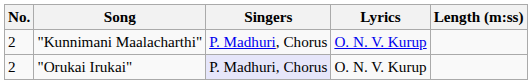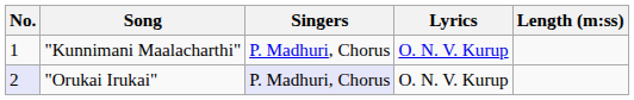 <table class="wikitable" style="font-size:95%;">
 <tr>
 <th>No.</th>
 <th>Song</th>
 <th>Singers</th>
 <th>Lyrics</th>
 <th>Length (m:ss)</th>
 </tr>
 <tr>
-<td>2</td>
+<td>1</td>
 <td>"Kunnimani Maalacharthi"</td>
 <td><a href='#'>P. Madhuri</a>, Chorus</td>
 <td><a href='#'>O. N. V. Kurup</a></td>
 <td></td>
 </tr>
 <tr>
-<td>2</td>
+<td style="background: lavender;">2</td>
 <td>"Orukai Irukai"</td>
 <td style="background: lavender;">P. Madhuri, Chorus</td>
 <td>O. N. V. Kurup</td>
 <td></td>
 </tr>
 </table>
